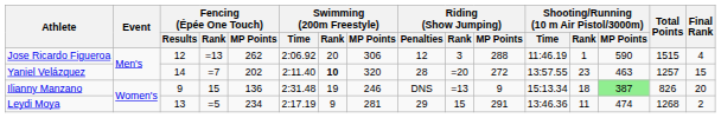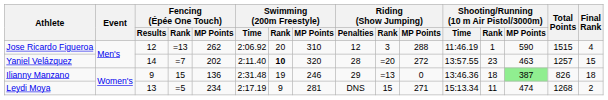 <table class="wikitable" border="1" style="font-size:90%">
 <tr>
 <th rowspan=2>Athlete</th>
 <th rowspan=2>Event</th>
 <th colspan=3>Fencing<br><span> (Épée One Touch)</span></th>
 <th colspan=3>Swimming<br><span> (200m Freestyle)</span></th>
 <th colspan=3>Riding<br><span> (Show Jumping)</span></th>
 <th colspan=3>Shooting/Running<br><span>(10 m Air Pistol/3000m)</span></th>
 <th rowspan=2>Total<br>Points</th>
 <th rowspan=2>Final<br>Rank</th>
 </tr>
 <tr style="font-size:95%">
 <th>Results</th>
 <th>Rank</th>
 <th>MP Points</th>
 <th>Time</th>
 <th>Rank</th>
 <th>MP Points</th>
 <th>Penalties</th>
 <th>Rank</th>
 <th>MP Points</th>
 <th>Time</th>
 <th>Rank</th>
 <th>MP Points</th>
 </tr>
 <tr align=center>
 <td align=left><a href='#'>Jose Ricardo Figueroa</a></td>
 <td align=left rowspan=2><a href='#'>Men's</a></td>
 <td>12</td>
 <td>=13</td>
 <td>262</td>
 <td>2:06.92</td>
 <td>20</td>
-<td>306</td>
+<td>310</td>
 <td>12</td>
 <td>3</td>
 <td>288</td>
 <td>11:46.19</td>
 <td>1</td>
 <td>590</td>
 <td>1515</td>
 <td>4</td>
 </tr>
 <tr align=center>
 <td align=left><a href='#'>Yaniel Velázquez</a></td>
 <td>14</td>
 <td>=7</td>
 <td>202</td>
 <td>2:11.40</td>
 <td><strong>10</strong></td>
 <td>320</td>
 <td>28</td>
 <td>=20</td>
 <td>272</td>
 <td>13:57.55</td>
 <td>23</td>
 <td>463</td>
 <td>1257</td>
 <td>15</td>
 </tr>
 <tr align=center>
 <td align=left><a href='#'>Ilianny Manzano</a></td>
 <td align=left rowspan=2><a href='#'>Women's</a></td>
 <td>9</td>
 <td>15</td>
 <td>136</td>
 <td>2:31.48</td>
 <td>19</td>
 <td>246</td>
-<td>DNS</td>
+<td>29</td>
 <td>=13</td>
-<td>9</td>
-<td>15:13.34</td>
+<td>0</td>
+<td>13:46.36</td>
 <td>18</td>
 <td style="background: lightgreen;">387</td>
 <td>826</td>
-<td>20</td>
+<td>18</td>
 </tr>
 <tr align=center>
 <td align=left><a href='#'>Leydi Moya</a></td>
 <td>13</td>
 <td>=5</td>
 <td>234</td>
 <td>2:17.19</td>
 <td>9</td>
 <td>281</td>
-<td>29</td>
+<td>DNS</td>
 <td>15</td>
-<td>291</td>
-<td>13:46.36</td>
+<td>271</td>
+<td>15:13.34</td>
 <td>11</td>
 <td>474</td>
 <td>1268</td>
 <td>2</td>
 </tr>
 </table>
